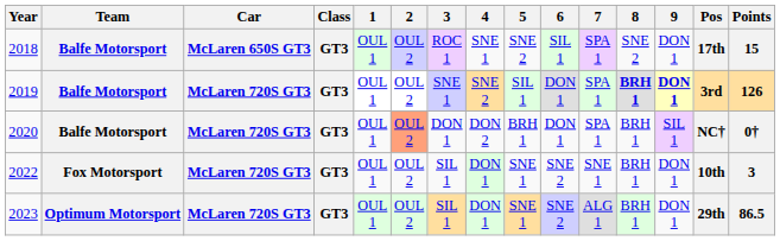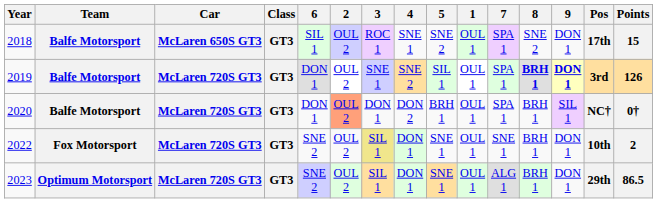 <table class="wikitable" style="text-align:center; font-size:85%">
 <tr>
 <th>Year</th>
 <th>Team</th>
 <th>Car</th>
 <th>Class</th>
-<th>1</th>
+<th>6</th>
 <th>2</th>
 <th>3</th>
 <th>4</th>
 <th>5</th>
-<th>6</th>
+<th>1</th>
 <th>7</th>
 <th>8</th>
 <th>9</th>
 <th>Pos</th>
 <th>Points</th>
 </tr>
 <tr>
 <td><a href='#'>2018</a></td>
 <th><a href='#'>Balfe Motorsport</a></th>
 <th><a href='#'>McLaren 650S GT3</a></th>
 <th>GT3</th>
-<td style="background:#DFFFDF;"><a href='#'>OUL<br>1</a><br></td>
+<td style="background:#DFFFDF;"><a href='#'>SIL<br>1</a><br></td>
 <td style="background:#CFCFFF;"><a href='#'>OUL<br>2</a><br></td>
 <td style="background:#EFCFFF;"><a href='#'>ROC<br>1</a><br></td>
 <td><a href='#'>SNE<br>1</a></td>
 <td><a href='#'>SNE<br>2</a></td>
-<td style="background:#DFFFDF;"><a href='#'>SIL<br>1</a><br></td>
+<td style="background:#DFFFDF;"><a href='#'>OUL<br>1</a><br></td>
 <td style="background:#EFCFFF;"><a href='#'>SPA<br>1</a><br></td>
 <td><a href='#'>SNE<br>2</a></td>
 <td><a href='#'>DON<br>1</a></td>
 <th>17th</th>
 <th>15</th>
 </tr>
 <tr>
 <td><a href='#'>2019</a></td>
 <th><a href='#'>Balfe Motorsport</a></th>
 <th><a href='#'>McLaren 720S GT3</a></th>
 <th>GT3</th>
-<td style="background:#ffffff;"><a href='#'>OUL<br>1</a><br></td>
+<td style="background:#dfdfdf;"><a href='#'>DON<br>1</a><br></td>
 <td style="background:#ffffff;"><a href='#'>OUL<br>2</a><br></td>
 <td style="background:#cfcfff;"><a href='#'>SNE<br>1</a><br></td>
 <td style="background:#ffdf9f;"><a href='#'>SNE<br>2</a><br></td>
 <td style="background:#dfffdf;"><a href='#'>SIL<br>1</a><br></td>
-<td style="background:#dfdfdf;"><a href='#'>DON<br>1</a><br></td>
+<td style="background:#ffffff;"><a href='#'>OUL<br>1</a><br></td>
 <td style="background:#dfffdf;"><a href='#'>SPA<br>1</a><br></td>
 <td style="background:#dfdfdf;"><strong><a href='#'>BRH<br>1</a></strong><br></td>
 <td style="background:#ffffbf;"><strong><a href='#'>DON<br>1</a></strong><br></td>
 <th style="background:#FFDF9F;">3rd</th>
 <th style="background:#FFDF9F;">126</th>
 </tr>
 <tr>
 <td><a href='#'>2020</a></td>
 <th><strong>Balfe Motorsport</strong></th>
 <th><a href='#'>McLaren 720S GT3</a></th>
 <th>GT3</th>
-<td><a href='#'>OUL<br>1</a></td>
+<td><a href='#'>DON<br>1</a></td>
 <td style="background: lightsalmon;"><a href='#'>OUL<br>2</a></td>
 <td><a href='#'>DON<br>1</a></td>
 <td><a href='#'>DON<br>2</a></td>
 <td><a href='#'>BRH<br>1</a></td>
-<td><a href='#'>DON<br>1</a></td>
+<td><a href='#'>OUL<br>1</a></td>
 <td><a href='#'>SPA<br>1</a></td>
 <td><a href='#'>BRH<br>1</a></td>
 <td style="background:#EFCFFF;"><a href='#'>SIL<br>1</a><br></td>
 <th>NC†</th>
 <th>0†</th>
 </tr>
 <tr>
 <td><a href='#'>2022</a></td>
 <th><strong>Fox Motorsport</strong></th>
 <th><a href='#'>McLaren 720S GT3</a></th>
 <th>GT3</th>
-<td><a href='#'>OUL<br>1</a></td>
+<td><a href='#'>SNE<br>2</a></td>
 <td><a href='#'>OUL<br>2</a></td>
-<td><a href='#'>SIL<br>1</a></td>
+<td style="background: khaki;"><a href='#'>SIL<br>1</a></td>
 <td style="background:#dfffdf;"><a href='#'>DON<br>1</a><br></td>
 <td><a href='#'>SNE<br>1</a></td>
-<td><a href='#'>SNE<br>2</a></td>
+<td><a href='#'>OUL<br>1</a></td>
 <td><a href='#'>SNE<br>1</a></td>
 <td><a href='#'>BRH<br>1</a></td>
 <td><a href='#'>DON<br>1</a></td>
 <th>10th</th>
-<th>3</th>
+<th>2</th>
 </tr>
 <tr>
 <td><a href='#'>2023</a></td>
 <th><strong><a href='#'>Optimum Motorsport</a></strong></th>
 <th><a href='#'>McLaren 720S GT3</a></th>
 <th>GT3</th>
-<td style="background:#dfffdf;"><a href='#'>OUL<br>1</a><br></td>
+<td style="background:#cfcfff;"><a href='#'>SNE<br>2</a><br></td>
 <td style="background:#dfffdf;"><a href='#'>OUL<br>2</a><br></td>
 <td style="background:#FFDF9F;"><a href='#'>SIL<br>1</a><br></td>
 <td style="background:#dfffdf;"><a href='#'>DON<br>1</a><br></td>
 <td style="background:#FFDF9F;"><a href='#'>SNE<br>1</a><br></td>
-<td style="background:#cfcfff;"><a href='#'>SNE<br>2</a><br></td>
+<td style="background:#dfffdf;"><a href='#'>OUL<br>1</a><br></td>
 <td style="background:#dfdfdf;"><a href='#'>ALG<br>1</a><br></td>
 <td style="background:#dfffdf;"><a href='#'>BRH<br>1</a><br></td>
 <td><a href='#'>DON<br>1</a></td>
 <th>29th</th>
 <th>86.5</th>
 </tr>
 </table>
